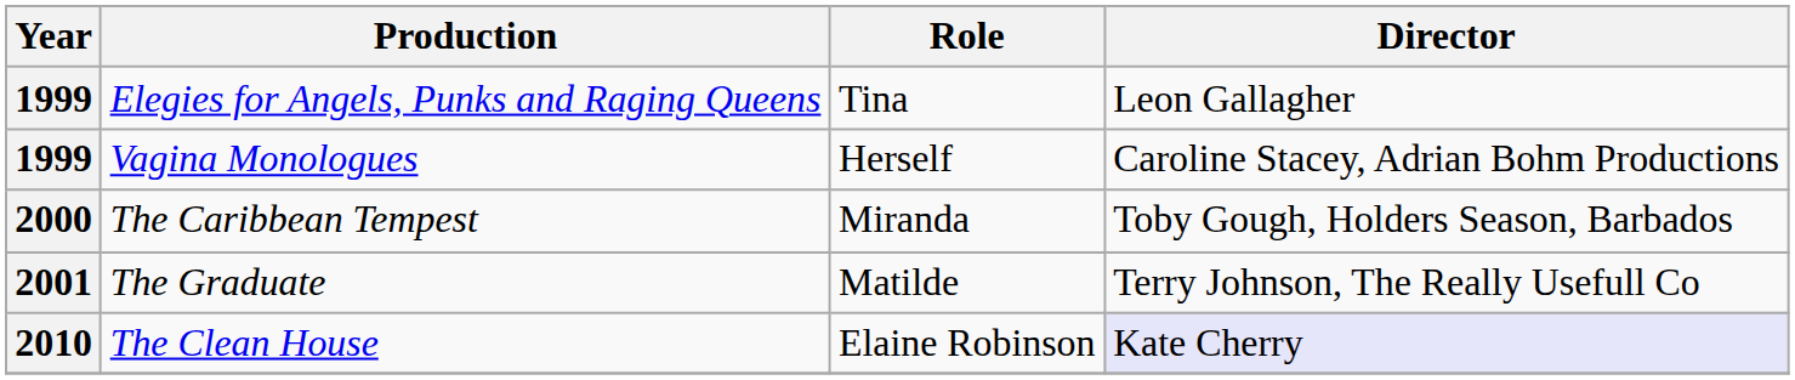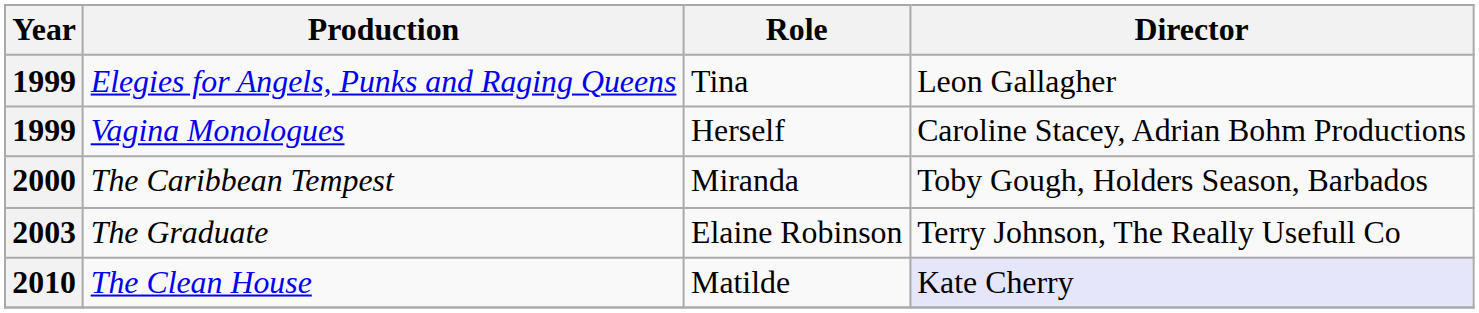 <table class="wikitable sortable plainrowheaders">
 <tr>
 <th scope="col">Year</th>
 <th scope="col">Production</th>
 <th scope="col">Role</th>
 <th scope="col">Director</th>
 </tr>
 <tr>
 <th scope="row">1999</th>
 <td><em><a href='#'>Elegies for Angels, Punks and Raging Queens</a></em></td>
 <td>Tina</td>
 <td>Leon Gallagher</td>
 </tr>
 <tr>
 <th scope="row">1999</th>
 <td><em><a href='#'>Vagina Monologues</a></em></td>
 <td>Herself</td>
 <td>Caroline Stacey, Adrian Bohm Productions</td>
 </tr>
 <tr>
 <th scope="row">2000</th>
 <td><em>The Caribbean Tempest</em></td>
 <td>Miranda</td>
 <td>Toby Gough, Holders Season, Barbados</td>
 </tr>
 <tr>
-<th scope="row">2001</th>
+<th scope="row">2003</th>
 <td><em>The Graduate</em></td>
-<td>Matilde</td>
+<td>Elaine Robinson</td>
 <td>Terry Johnson, The Really Usefull Co</td>
 </tr>
 <tr>
 <th scope="row">2010</th>
 <td><em><a href='#'>The Clean House</a></em></td>
-<td>Elaine Robinson</td>
+<td>Matilde</td>
 <td style="background: lavender;">Kate Cherry</td>
 </tr>
 <tr>
 </tr>
 </table>
